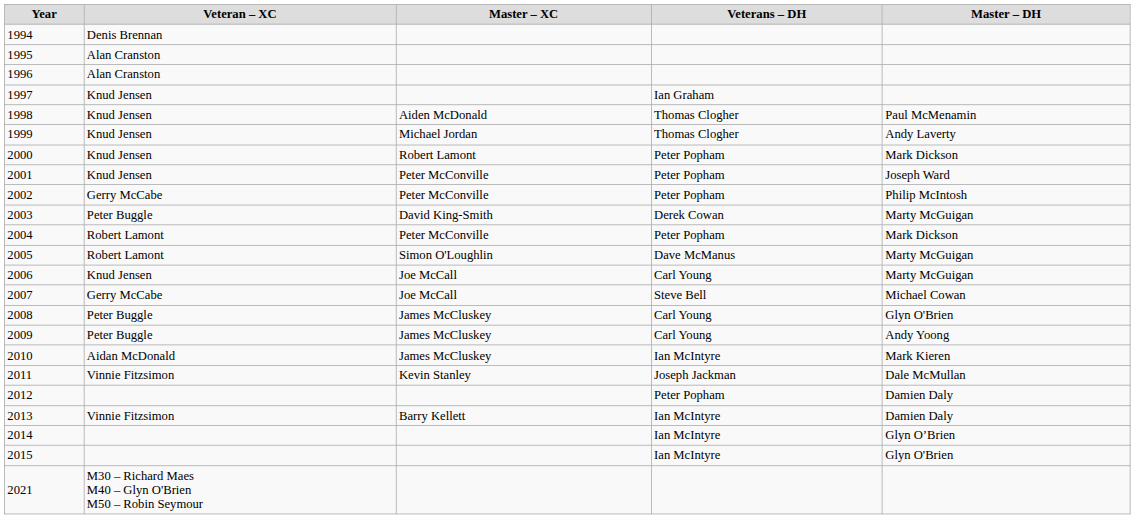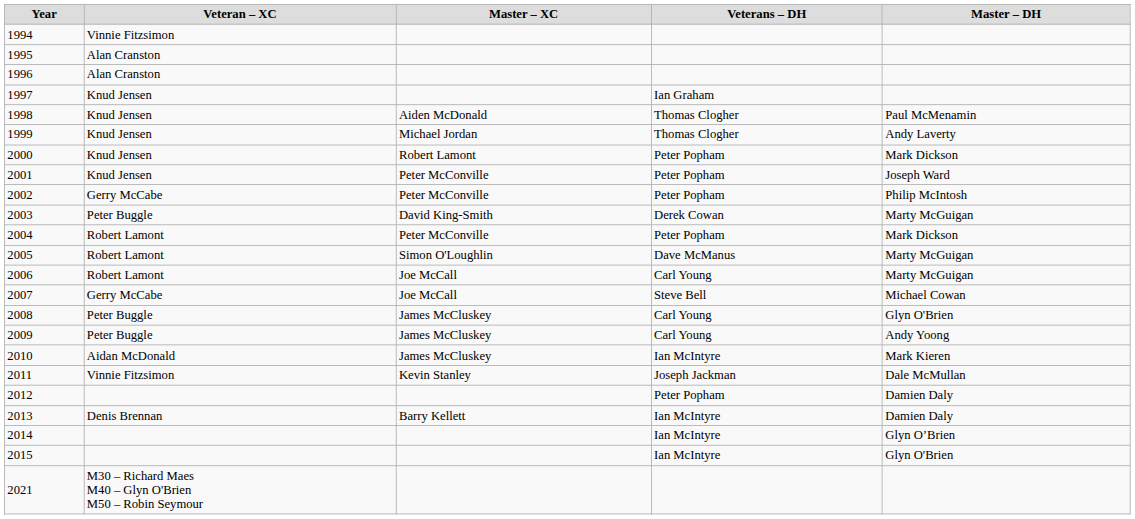 <table class="wikitable" style="width: 90%; text-align:left;">
 <tr>
 <td style="background:#DDDDDD; font-weight:bold; text-align:center;">Year</td>
 <td style="background:#DDDDDD; font-weight:bold; text-align:center;">Veteran – XC</td>
 <td style="background:#DDDDDD; font-weight:bold; text-align:center;">Master – XC</td>
 <td style="background:#DDDDDD; font-weight:bold; text-align:center;">Veterans – DH</td>
 <td style="background:#DDDDDD; font-weight:bold; text-align:center;">Master – DH</td>
 </tr>
 <tr>
 <td>1994</td>
-<td>Denis Brennan</td>
+<td>Vinnie Fitzsimon</td>
 <td></td>
 <td></td>
 <td></td>
 </tr>
 <tr>
 <td>1995</td>
 <td>Alan Cranston</td>
 <td></td>
 <td></td>
 <td></td>
 </tr>
 <tr>
 <td>1996</td>
 <td>Alan Cranston</td>
 <td></td>
 <td></td>
 <td></td>
 </tr>
 <tr>
 <td>1997</td>
 <td>Knud Jensen</td>
 <td></td>
 <td>Ian Graham</td>
 <td></td>
 </tr>
 <tr>
 <td>1998</td>
 <td>Knud Jensen</td>
 <td>Aiden McDonald</td>
 <td>Thomas Clogher</td>
 <td>Paul McMenamin</td>
 </tr>
 <tr>
 <td>1999</td>
 <td>Knud Jensen</td>
 <td>Michael Jordan</td>
 <td>Thomas Clogher</td>
 <td>Andy Laverty</td>
 </tr>
 <tr>
 <td>2000</td>
 <td>Knud Jensen</td>
 <td>Robert Lamont</td>
 <td>Peter Popham</td>
 <td>Mark Dickson</td>
 </tr>
 <tr>
 <td>2001</td>
 <td>Knud Jensen</td>
 <td>Peter McConville</td>
 <td>Peter Popham</td>
 <td>Joseph Ward</td>
 </tr>
 <tr>
 <td>2002</td>
 <td>Gerry McCabe</td>
 <td>Peter McConville</td>
 <td>Peter Popham</td>
 <td>Philip McIntosh</td>
 </tr>
 <tr>
 <td>2003</td>
 <td>Peter Buggle</td>
 <td>David King-Smith</td>
 <td>Derek Cowan</td>
 <td>Marty McGuigan</td>
 </tr>
 <tr>
 <td>2004</td>
 <td>Robert Lamont</td>
 <td>Peter McConville</td>
 <td>Peter Popham</td>
 <td>Mark Dickson</td>
 </tr>
 <tr>
 <td>2005</td>
 <td>Robert Lamont</td>
 <td>Simon O'Loughlin</td>
 <td>Dave McManus</td>
 <td>Marty McGuigan</td>
 </tr>
 <tr>
 <td>2006</td>
-<td>Knud Jensen</td>
+<td>Robert Lamont</td>
 <td>Joe McCall</td>
 <td>Carl Young</td>
 <td>Marty McGuigan</td>
 </tr>
 <tr>
 <td>2007</td>
 <td>Gerry McCabe</td>
 <td>Joe McCall</td>
 <td>Steve Bell</td>
 <td>Michael Cowan</td>
 </tr>
 <tr>
 <td>2008</td>
 <td>Peter Buggle</td>
 <td>James McCluskey</td>
 <td>Carl Young</td>
 <td>Glyn O'Brien</td>
 </tr>
 <tr>
 <td>2009</td>
 <td>Peter Buggle</td>
 <td>James McCluskey</td>
 <td>Carl Young</td>
 <td>Andy Yoong</td>
 </tr>
 <tr>
 <td>2010</td>
 <td>Aidan McDonald</td>
 <td>James McCluskey</td>
 <td>Ian McIntyre</td>
 <td>Mark Kieren</td>
 </tr>
 <tr>
 <td>2011</td>
 <td>Vinnie Fitzsimon</td>
 <td>Kevin Stanley</td>
 <td>Joseph Jackman</td>
 <td>Dale McMullan</td>
 </tr>
 <tr>
 <td>2012</td>
 <td></td>
 <td></td>
 <td>Peter Popham</td>
 <td>Damien Daly</td>
 </tr>
 <tr>
 <td>2013</td>
-<td>Vinnie Fitzsimon</td>
+<td>Denis Brennan</td>
 <td>Barry Kellett</td>
 <td>Ian McIntyre</td>
 <td>Damien Daly</td>
 </tr>
 <tr>
 <td>2014</td>
 <td></td>
 <td></td>
 <td>Ian McIntyre</td>
 <td>Glyn O’Brien</td>
 </tr>
 <tr>
 <td>2015</td>
 <td></td>
 <td></td>
 <td>Ian McIntyre</td>
 <td>Glyn O'Brien</td>
 </tr>
 <tr>
 <td>2021</td>
 <td>M30 – Richard Maes<br>M40 – Glyn O'Brien<br>M50 – Robin Seymour</td>
 <td></td>
 <td></td>
 <td></td>
 </tr>
 </table>
